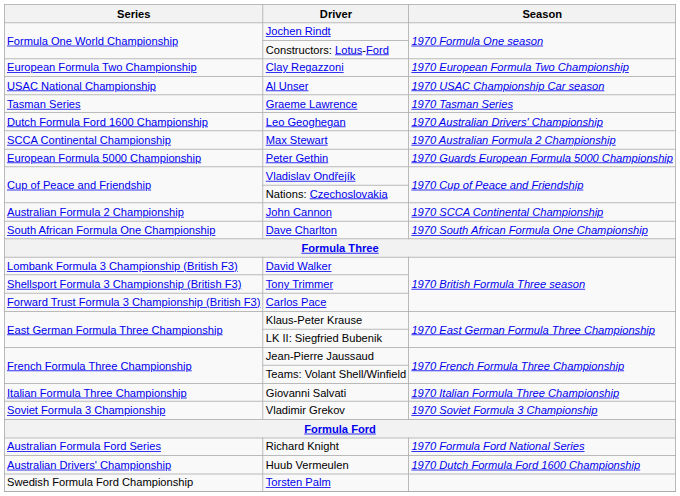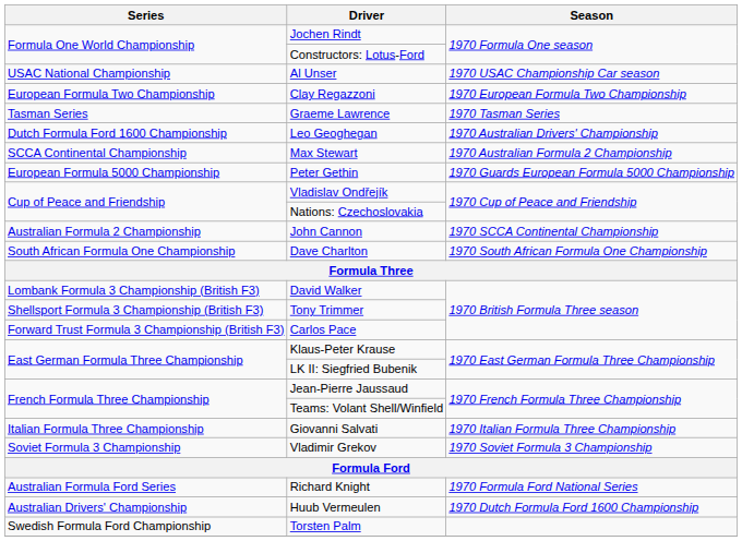 <table class="wikitable" style="font-size: 87%;">
 <tr>
 <th>Series</th>
 <th>Driver</th>
 <th>Season</th>
 </tr>
 <tr>
 <td rowspan=2><a href='#'>Formula One World Championship</a></td>
 <td> <a href='#'>Jochen Rindt</a></td>
 <td rowspan=2><em><a href='#'>1970 Formula One season</a></em></td>
 </tr>
 <tr>
 <td>Constructors:  <a href='#'>Lotus</a>-<a href='#'>Ford</a></td>
 </tr>
 <tr>
+<td><a href='#'>USAC National Championship</a></td>
+<td> <a href='#'>Al Unser</a></td>
+<td><em><a href='#'>1970 USAC Championship Car season</a></em></td>
+</tr>
+<tr>
 <td><a href='#'>European Formula Two Championship</a></td>
 <td> <a href='#'>Clay Regazzoni</a></td>
 <td><em><a href='#'>1970 European Formula Two Championship</a></em></td>
-</tr>
-<tr>
-<td><a href='#'>USAC National Championship</a></td>
-<td> <a href='#'>Al Unser</a></td>
-<td><em><a href='#'>1970 USAC Championship Car season</a></em></td>
 </tr>
 <tr>
 <td><a href='#'>Tasman Series</a></td>
 <td> <a href='#'>Graeme Lawrence</a></td>
 <td><em><a href='#'>1970 Tasman Series</a></em></td>
 </tr>
 <tr>
 <td><a href='#'>Dutch Formula Ford 1600 Championship</a></td>
 <td> <a href='#'>Leo Geoghegan</a></td>
 <td><em><a href='#'>1970 Australian Drivers' Championship</a></em></td>
 </tr>
 <tr>
 <td><a href='#'>SCCA Continental Championship</a></td>
 <td> <a href='#'>Max Stewart</a></td>
 <td><em><a href='#'>1970 Australian Formula 2 Championship</a></em></td>
 </tr>
 <tr>
 <td><a href='#'>European Formula 5000 Championship</a></td>
 <td> <a href='#'>Peter Gethin</a></td>
 <td><em><a href='#'>1970 Guards European Formula 5000 Championship</a></em></td>
 </tr>
 <tr>
 <td rowspan=2><a href='#'>Cup of Peace and Friendship</a></td>
 <td> <a href='#'>Vladislav Ondřejík</a></td>
 <td rowspan=2><em><a href='#'>1970 Cup of Peace and Friendship</a></em></td>
 </tr>
 <tr>
 <td>Nations:  <a href='#'>Czechoslovakia</a></td>
 </tr>
 <tr>
 <td><a href='#'>Australian Formula 2 Championship</a></td>
 <td> <a href='#'>John Cannon</a></td>
 <td><em><a href='#'>1970 SCCA Continental Championship</a></em></td>
 </tr>
 <tr>
 <td><a href='#'>South African Formula One Championship</a></td>
 <td> <a href='#'>Dave Charlton</a></td>
 <td><em><a href='#'>1970 South African Formula One Championship</a></em></td>
 </tr>
 <tr>
 <th colspan=3><a href='#'>Formula Three</a></th>
 </tr>
 <tr>
 <td><a href='#'>Lombank Formula 3 Championship (British F3)</a></td>
 <td> <a href='#'>David Walker</a></td>
 <td rowspan=3><em><a href='#'>1970 British Formula Three season</a></em></td>
 </tr>
 <tr>
 <td><a href='#'>Shellsport Formula 3 Championship (British F3)</a></td>
 <td> <a href='#'>Tony Trimmer</a></td>
 </tr>
 <tr>
 <td><a href='#'>Forward Trust Formula 3 Championship (British F3)</a></td>
 <td> <a href='#'>Carlos Pace</a></td>
 </tr>
 <tr>
 <td rowspan=2><a href='#'>East German Formula Three Championship</a></td>
 <td> Klaus-Peter Krause</td>
 <td rowspan=2><em><a href='#'>1970 East German Formula Three Championship</a></em></td>
 </tr>
 <tr>
 <td>LK II:  Siegfried Bubenik</td>
 </tr>
 <tr>
 <td rowspan=2><a href='#'>French Formula Three Championship</a></td>
 <td> Jean-Pierre Jaussaud</td>
 <td rowspan=2><em><a href='#'>1970 French Formula Three Championship</a></em></td>
 </tr>
 <tr>
 <td>Teams:  Volant Shell/Winfield</td>
 </tr>
 <tr>
 <td><a href='#'>Italian Formula Three Championship</a></td>
 <td> Giovanni Salvati</td>
 <td><em><a href='#'>1970 Italian Formula Three Championship</a></em></td>
 </tr>
 <tr>
 <td><a href='#'>Soviet Formula 3 Championship</a></td>
 <td> Vladimir Grekov</td>
 <td><em><a href='#'>1970 Soviet Formula 3 Championship</a></em></td>
 </tr>
 <tr>
 <th colspan=3><a href='#'>Formula Ford</a></th>
 </tr>
 <tr>
 <td><a href='#'>Australian Formula Ford Series</a></td>
 <td> Richard Knight</td>
 <td><em><a href='#'>1970 Formula Ford National Series</a></em></td>
 </tr>
 <tr>
 <td><a href='#'>Australian Drivers' Championship</a></td>
 <td> Huub Vermeulen</td>
 <td><em><a href='#'>1970 Dutch Formula Ford 1600 Championship</a></em></td>
 </tr>
 <tr>
 <td>Swedish Formula Ford Championship</td>
 <td> <a href='#'>Torsten Palm</a></td>
 <td></td>
 </tr>
 <tr>
 </tr>
 </table>
